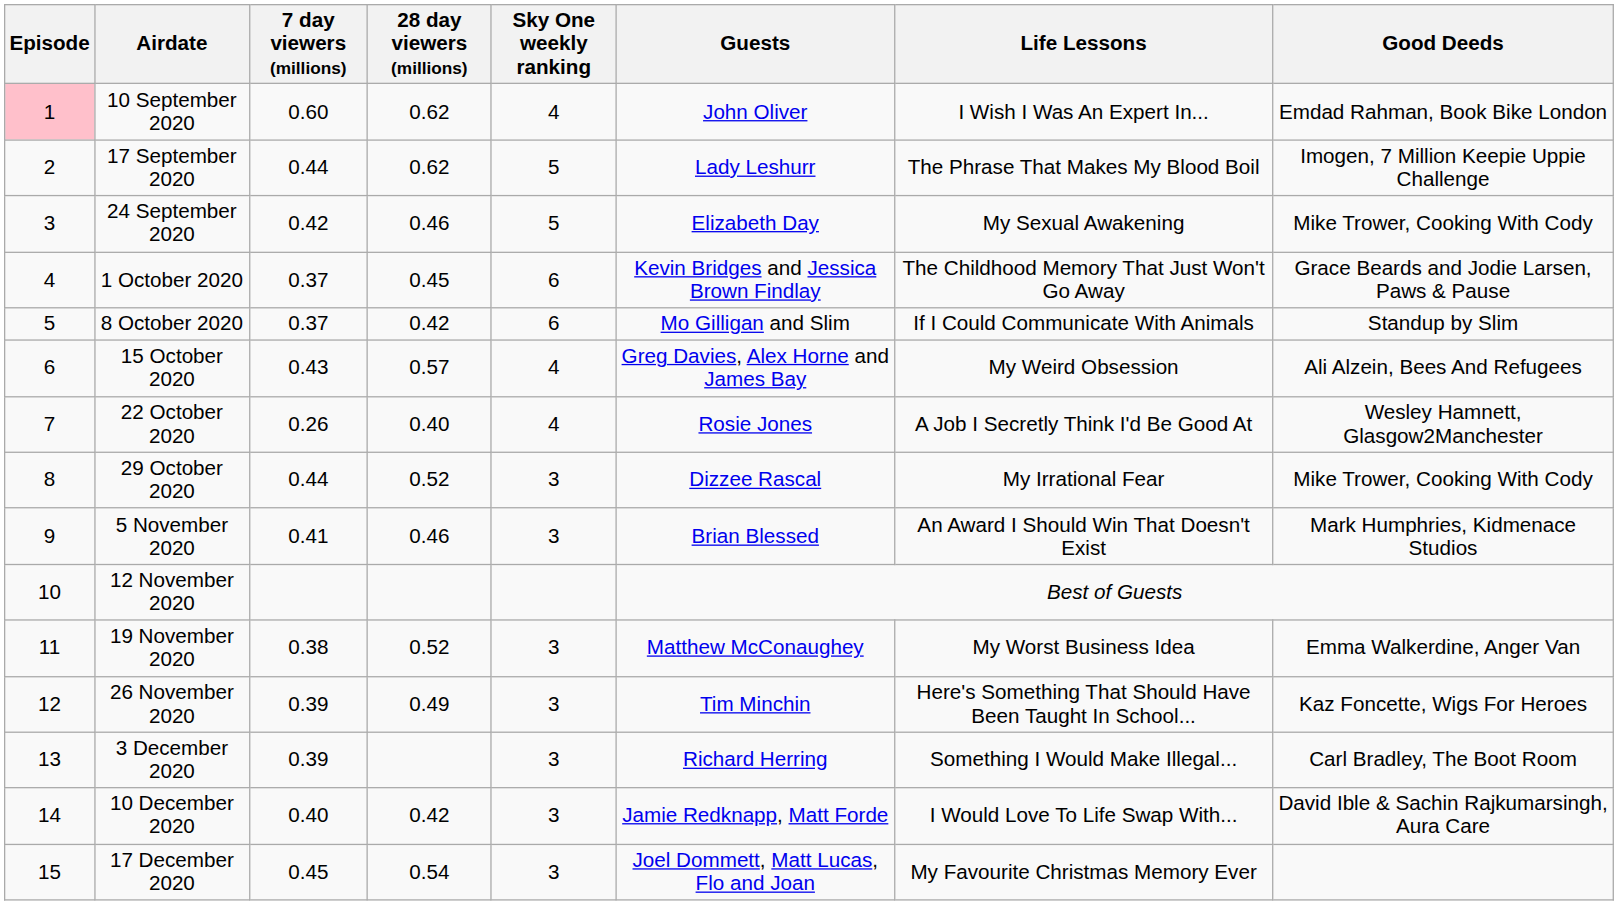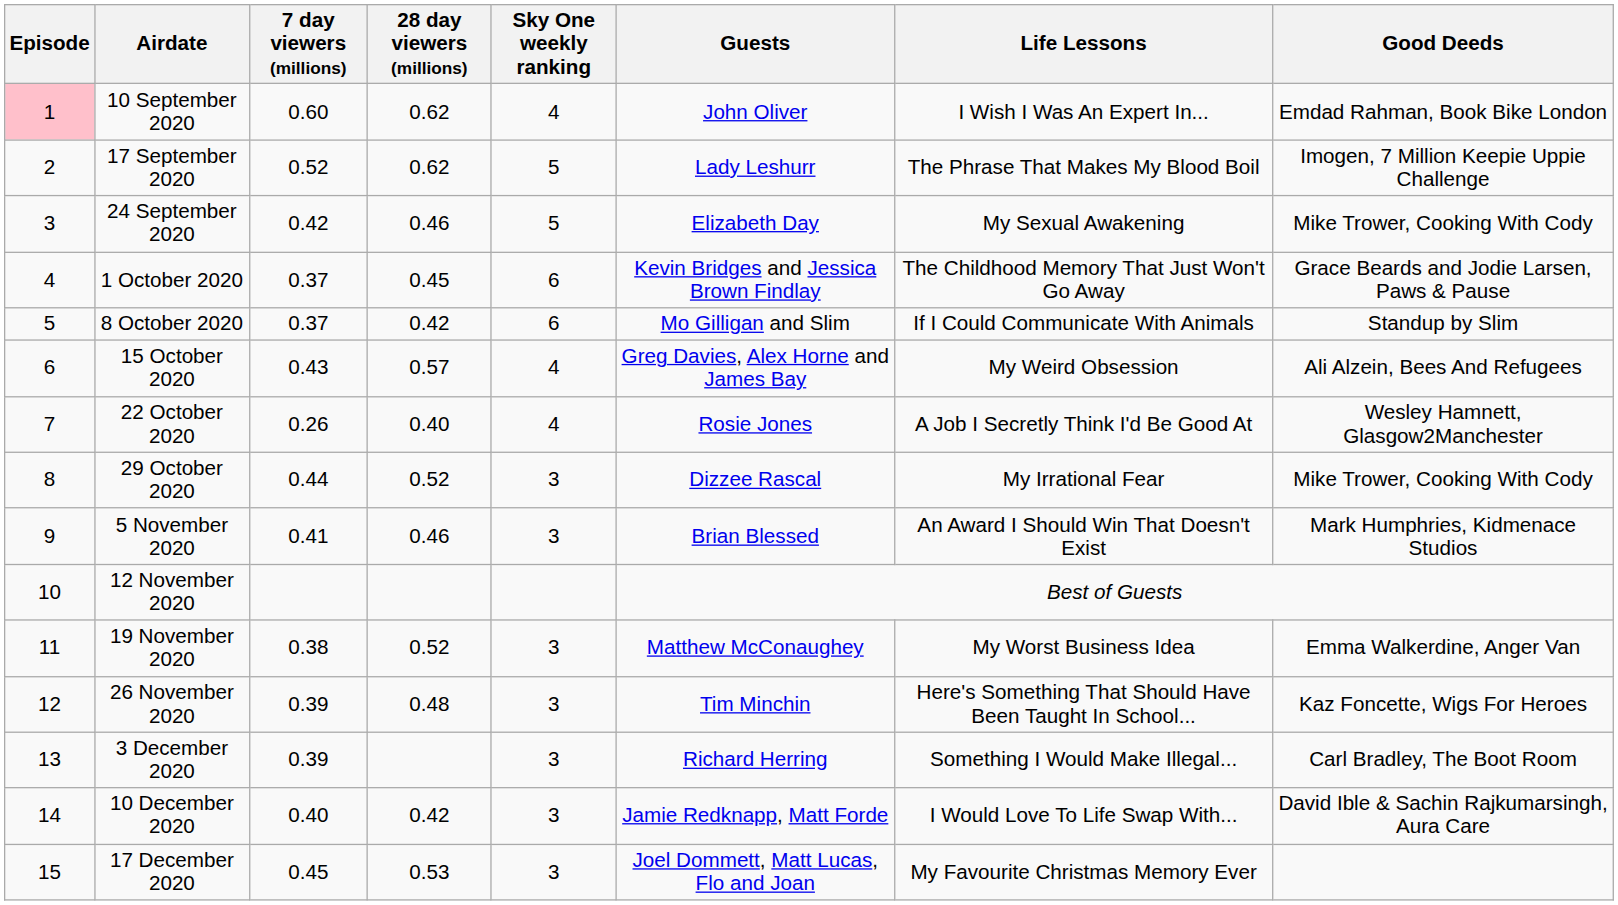 <table class="wikitable" style="text-align:center;">
 <tr>
 <th>Episode</th>
 <th>Airdate</th>
 <th>7 day viewers<br><small>(millions)</small></th>
 <th>28 day viewers<br><small>(millions)</small></th>
 <th>Sky One<br>weekly ranking</th>
 <th>Guests</th>
 <th>Life Lessons</th>
 <th>Good Deeds</th>
 </tr>
 <tr>
 <td style="background: pink;">1</td>
 <td>10 September 2020</td>
 <td>0.60</td>
 <td>0.62</td>
 <td>4</td>
 <td><a href='#'>John Oliver</a></td>
 <td>I Wish I Was An Expert In...</td>
 <td>Emdad Rahman, Book Bike London</td>
 </tr>
 <tr>
 <td>2</td>
 <td>17 September 2020</td>
-<td>0.44</td>
+<td>0.52</td>
 <td>0.62</td>
 <td>5</td>
 <td><a href='#'>Lady Leshurr</a></td>
 <td>The Phrase That Makes My Blood Boil</td>
 <td>Imogen, 7 Million Keepie Uppie Challenge</td>
 </tr>
 <tr>
 <td>3</td>
 <td>24 September 2020</td>
 <td>0.42</td>
 <td>0.46</td>
 <td>5</td>
 <td><a href='#'>Elizabeth Day</a></td>
 <td>My Sexual Awakening</td>
 <td>Mike Trower, Cooking With Cody</td>
 </tr>
 <tr>
 <td>4</td>
 <td>1 October 2020</td>
 <td>0.37</td>
 <td>0.45</td>
 <td>6</td>
 <td><a href='#'>Kevin Bridges</a> and <a href='#'>Jessica Brown Findlay</a></td>
 <td>The Childhood Memory That Just Won't Go Away</td>
 <td>Grace Beards and Jodie Larsen, Paws & Pause</td>
 </tr>
 <tr>
 <td>5</td>
 <td>8 October 2020</td>
 <td>0.37</td>
 <td>0.42</td>
 <td>6</td>
 <td><a href='#'>Mo Gilligan</a> and Slim</td>
 <td>If I Could Communicate With Animals</td>
 <td>Standup by Slim</td>
 </tr>
 <tr>
 <td>6</td>
 <td>15 October 2020</td>
 <td>0.43</td>
 <td>0.57</td>
 <td>4</td>
 <td><a href='#'>Greg Davies</a>, <a href='#'>Alex Horne</a> and <a href='#'>James Bay</a></td>
 <td>My Weird Obsession</td>
 <td>Ali Alzein, Bees And Refugees</td>
 </tr>
 <tr>
 <td>7</td>
 <td>22 October 2020</td>
 <td>0.26</td>
 <td>0.40</td>
 <td>4</td>
 <td><a href='#'>Rosie Jones</a></td>
 <td>A Job I Secretly Think I'd Be Good At</td>
 <td>Wesley Hamnett, Glasgow2Manchester</td>
 </tr>
 <tr>
 <td>8</td>
 <td>29 October 2020</td>
 <td>0.44</td>
 <td>0.52</td>
 <td>3</td>
 <td><a href='#'>Dizzee Rascal</a></td>
 <td>My Irrational Fear</td>
 <td>Mike Trower, Cooking With Cody</td>
 </tr>
 <tr>
 <td>9</td>
 <td>5 November 2020</td>
 <td>0.41</td>
 <td>0.46</td>
 <td>3</td>
 <td><a href='#'>Brian Blessed</a></td>
 <td>An Award I Should Win That Doesn't Exist</td>
 <td>Mark Humphries, Kidmenace Studios</td>
 </tr>
 <tr>
 <td>10</td>
 <td>12 November 2020</td>
 <td></td>
 <td></td>
 <td></td>
 <td colspan="3"><em>Best of Guests</em></td>
 </tr>
 <tr>
 <td>11</td>
 <td>19 November 2020</td>
 <td>0.38</td>
 <td>0.52</td>
 <td>3</td>
 <td><a href='#'>Matthew McConaughey</a></td>
 <td>My Worst Business Idea</td>
 <td>Emma Walkerdine, Anger Van</td>
 </tr>
 <tr>
 <td>12</td>
 <td>26 November 2020</td>
 <td>0.39</td>
-<td>0.49</td>
+<td>0.48</td>
 <td>3</td>
 <td><a href='#'>Tim Minchin</a></td>
 <td>Here's Something That Should Have Been Taught In School...</td>
 <td>Kaz Foncette, Wigs For Heroes</td>
 </tr>
 <tr>
 <td>13</td>
 <td>3 December 2020</td>
 <td>0.39</td>
 <td></td>
 <td>3</td>
 <td><a href='#'>Richard Herring</a></td>
 <td>Something I Would Make Illegal...</td>
 <td>Carl Bradley, The Boot Room</td>
 </tr>
 <tr>
 <td>14</td>
 <td>10 December 2020</td>
 <td>0.40</td>
 <td>0.42</td>
 <td>3</td>
 <td><a href='#'>Jamie Redknapp</a>, <a href='#'>Matt Forde</a></td>
 <td>I Would Love To Life Swap With...</td>
 <td>David Ible & Sachin Rajkumarsingh, Aura Care</td>
 </tr>
 <tr>
 <td>15</td>
 <td>17 December 2020</td>
 <td>0.45</td>
-<td>0.54</td>
+<td>0.53</td>
 <td>3</td>
 <td><a href='#'>Joel Dommett</a>, <a href='#'>Matt Lucas</a>, <a href='#'>Flo and Joan</a></td>
 <td>My Favourite Christmas Memory Ever</td>
 <td></td>
 </tr>
 </table>
